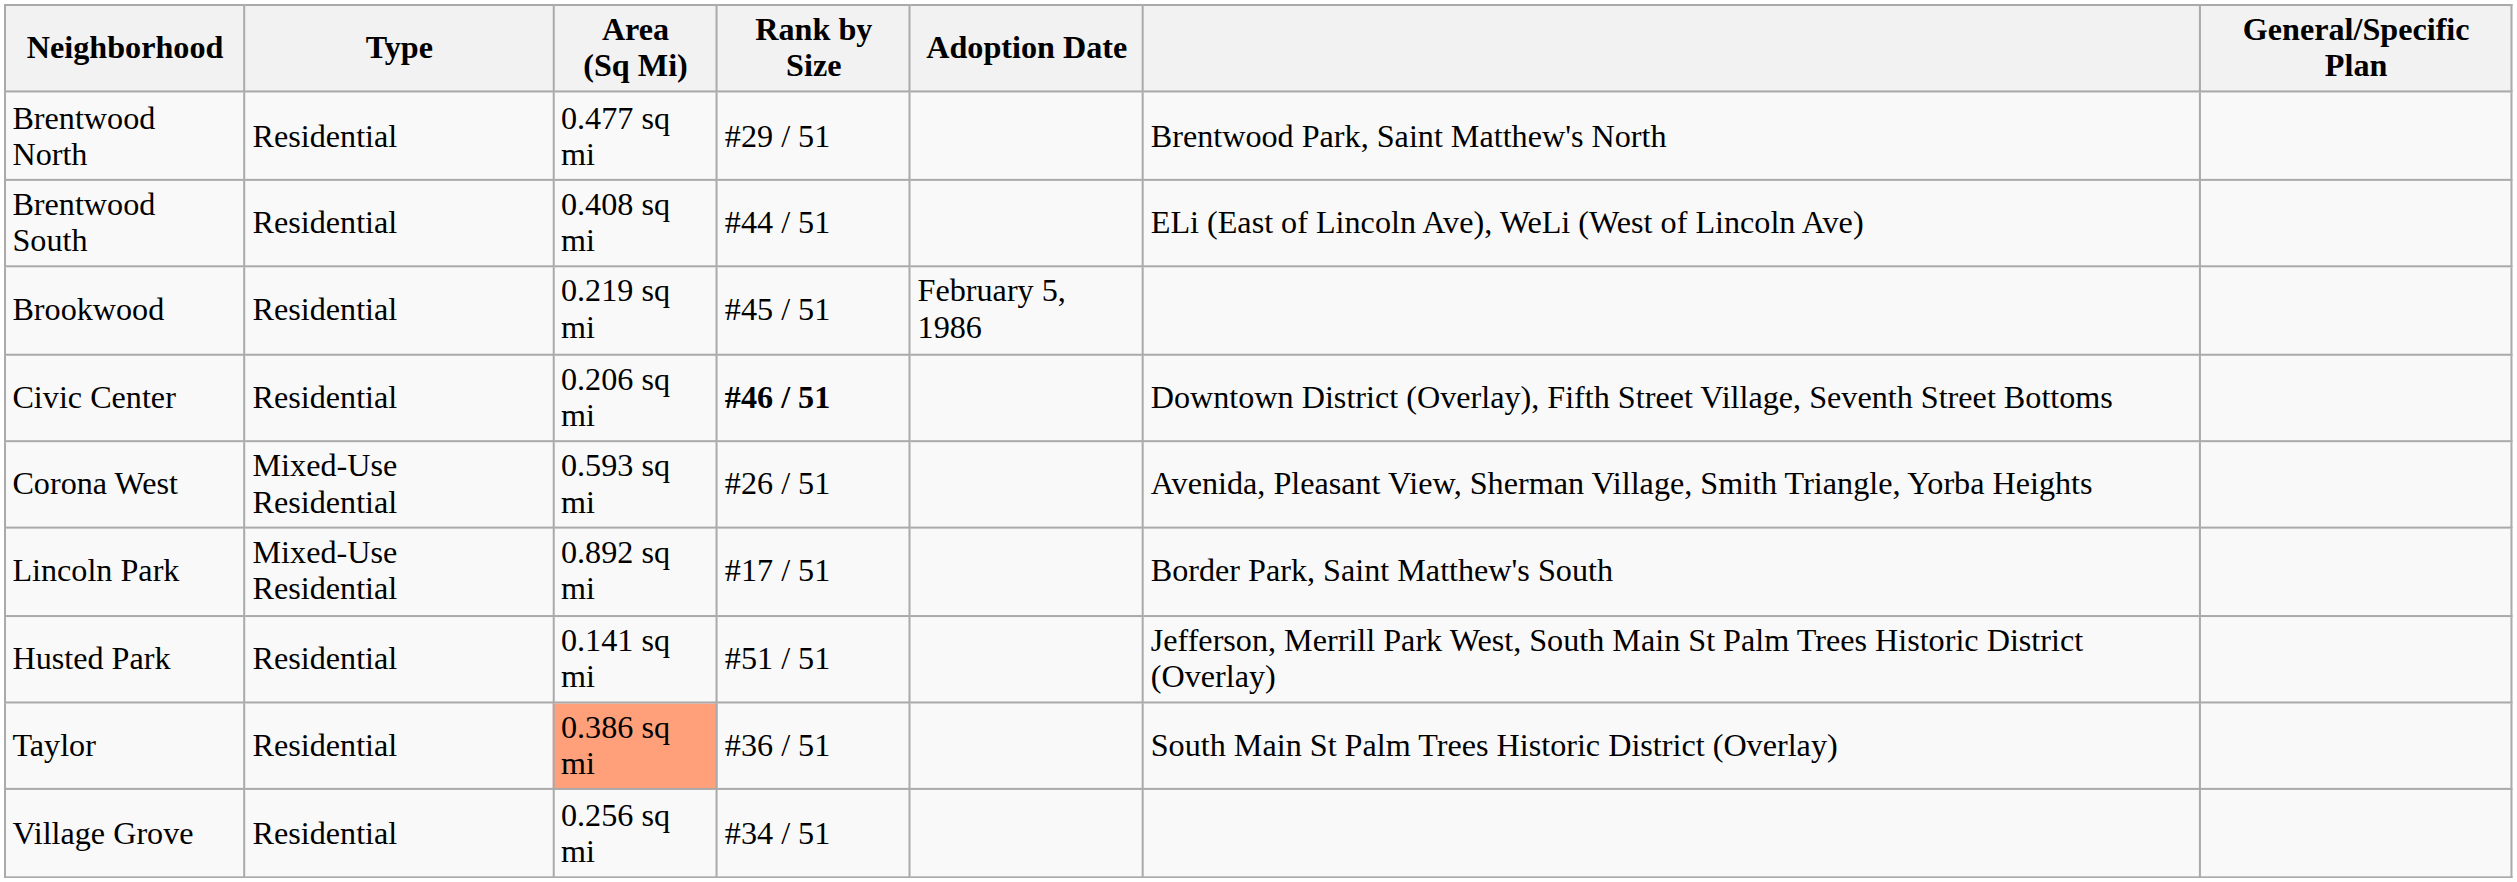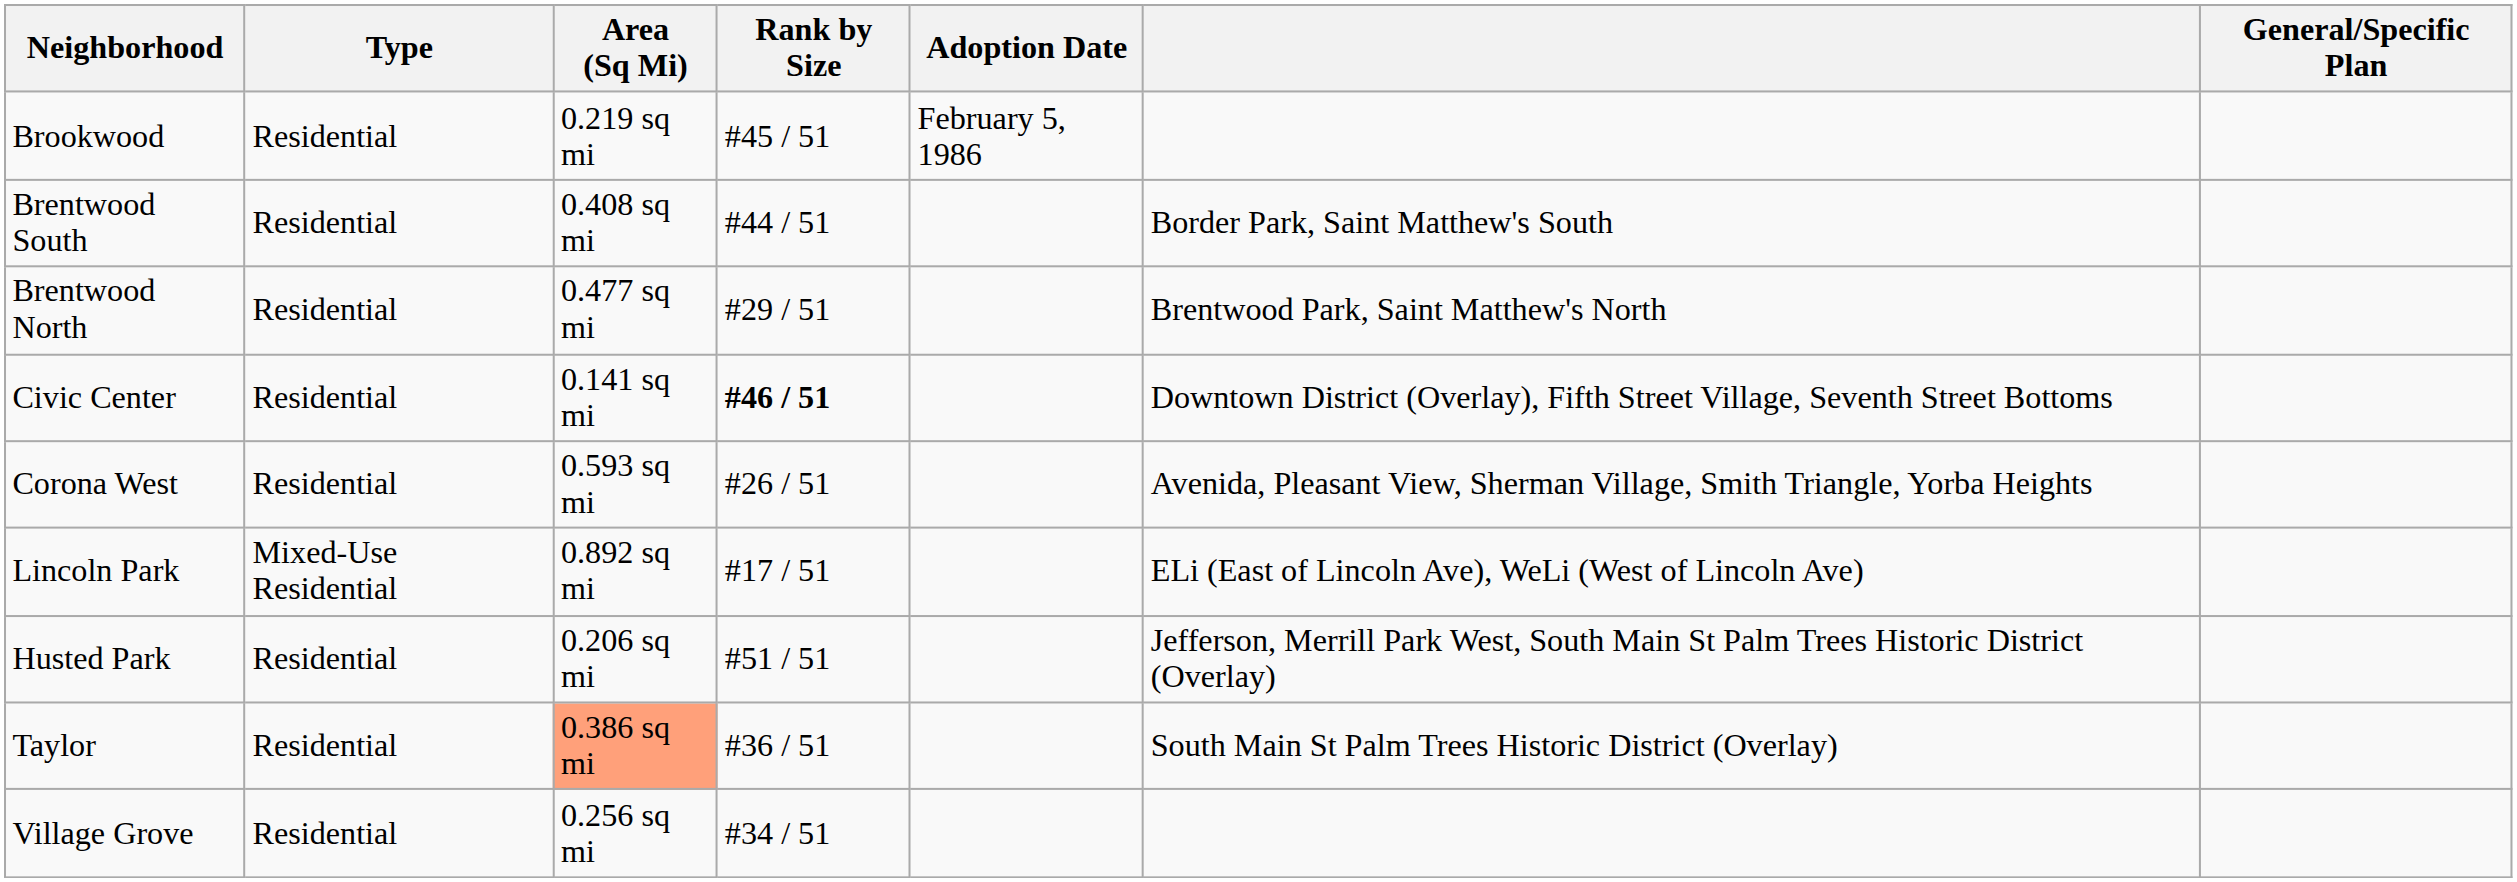 <table class="wikitable">
 <tr>
 <th>Neighborhood</th>
 <th>Type</th>
 <th>Area<br>(Sq Mi)</th>
 <th>Rank by Size</th>
 <th>Adoption Date</th>
 <th></th>
 <th>General/Specific Plan</th>
 </tr>
 <tr>
+<td>Brookwood</td>
+<td>Residential</td>
+<td>0.219 sq mi</td>
+<td>#45 / 51</td>
+<td>February 5, 1986</td>
+<td></td>
+<td></td>
+</tr>
+<tr>
+<td>Brentwood South</td>
+<td>Residential</td>
+<td>0.408 sq mi</td>
+<td>#44 / 51</td>
+<td></td>
+<td>Border Park, Saint Matthew's South</td>
+<td></td>
+</tr>
+<tr>
 <td>Brentwood North</td>
 <td>Residential</td>
 <td>0.477 sq mi</td>
 <td>#29 / 51</td>
 <td></td>
 <td>Brentwood Park, Saint Matthew's North</td>
 <td></td>
 </tr>
 <tr>
-<td>Brentwood South</td>
-<td>Residential</td>
-<td>0.408 sq mi</td>
-<td>#44 / 51</td>
-<td></td>
-<td>ELi (East of Lincoln Ave), WeLi (West of Lincoln Ave)</td>
-<td></td>
-</tr>
-<tr>
-<td>Brookwood</td>
-<td>Residential</td>
-<td>0.219 sq mi</td>
-<td>#45 / 51</td>
-<td>February 5, 1986</td>
-<td></td>
-<td></td>
-</tr>
-<tr>
 <td>Civic Center</td>
 <td>Residential</td>
-<td>0.206 sq mi</td>
+<td>0.141 sq mi</td>
 <td><strong>#46 / 51</strong></td>
 <td></td>
 <td>Downtown District (Overlay), Fifth Street Village, Seventh Street Bottoms</td>
 <td></td>
 </tr>
 <tr>
 <td>Corona West</td>
-<td>Mixed-Use Residential</td>
+<td>Residential</td>
 <td>0.593 sq mi</td>
 <td>#26 / 51</td>
 <td></td>
 <td>Avenida, Pleasant View, Sherman Village, Smith Triangle, Yorba Heights</td>
 <td></td>
 </tr>
 <tr>
 <td>Lincoln Park</td>
 <td>Mixed-Use Residential</td>
 <td>0.892 sq mi</td>
 <td>#17 / 51</td>
 <td></td>
-<td>Border Park, Saint Matthew's South</td>
+<td>ELi (East of Lincoln Ave), WeLi (West of Lincoln Ave)</td>
 <td></td>
 </tr>
 <tr>
 <td>Husted Park</td>
 <td>Residential</td>
-<td>0.141 sq mi</td>
+<td>0.206 sq mi</td>
 <td>#51 / 51</td>
 <td></td>
 <td>Jefferson, Merrill Park West, South Main St Palm Trees Historic District (Overlay)</td>
 <td></td>
 </tr>
 <tr>
 <td>Taylor</td>
 <td>Residential</td>
 <td style="background: lightsalmon;">0.386 sq mi</td>
 <td>#36 / 51</td>
 <td></td>
 <td>South Main St Palm Trees Historic District (Overlay)</td>
 <td></td>
 </tr>
 <tr>
 <td>Village Grove</td>
 <td>Residential</td>
 <td>0.256 sq mi</td>
 <td>#34 / 51</td>
 <td></td>
 <td></td>
 <td></td>
 </tr>
 </table>
